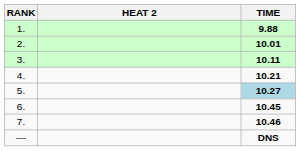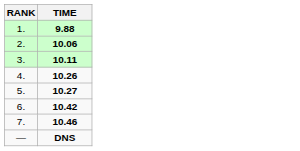 <table class="wikitable" style="border-collapse: collapse; font-size: 90%;">
 <tr>
 <th>RANK</th>
-<th style="width: 20em">HEAT 2</th>
 <th style="width: 5em">TIME</th>
 </tr>
 <tr style="background:#ccffcc;">
 <td align="center">1.</td>
-<td></td>
 <td align="center"><strong>9.88</strong></td>
 </tr>
 <tr style="background:#ccffcc;">
 <td align="center">2.</td>
-<td></td>
-<td align="center"><strong>10.01</strong></td>
+<td align="center"><strong>10.06</strong></td>
 </tr>
 <tr style="background:#ccffcc;">
 <td align="center">3.</td>
-<td></td>
 <td align="center"><strong>10.11</strong></td>
 </tr>
 <tr>
 <td align="center">4.</td>
-<td></td>
-<td align="center"><strong>10.21</strong></td>
+<td align="center"><strong>10.26</strong></td>
 </tr>
 <tr>
 <td align="center">5.</td>
-<td></td>
-<td align="center" style="background: lightblue;"><strong>10.27</strong></td>
+<td align="center"><strong>10.27</strong></td>
 </tr>
 <tr>
 <td align="center">6.</td>
-<td></td>
-<td align="center"><strong>10.45</strong></td>
+<td align="center"><strong>10.42</strong></td>
 </tr>
 <tr>
 <td align="center">7.</td>
-<td></td>
 <td align="center"><strong>10.46</strong></td>
 </tr>
 <tr>
 <td align="center">—</td>
-<td></td>
 <td align="center"><strong>DNS</strong></td>
 </tr>
 </table>
